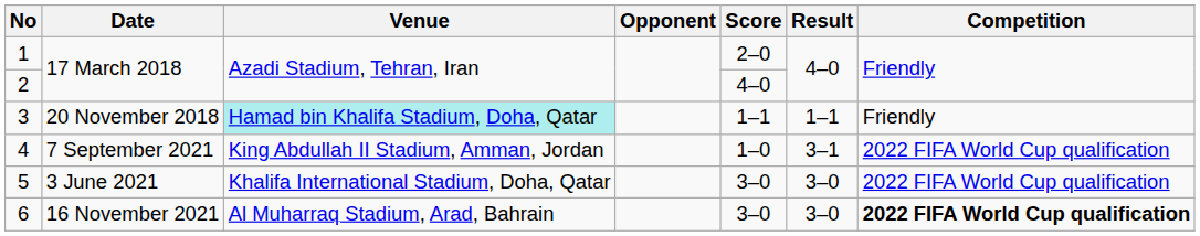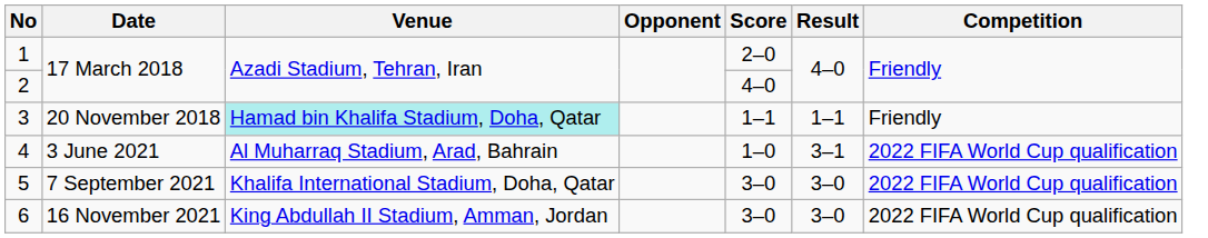 <table class="wikitable">
 <tr>
 <th>No</th>
 <th>Date</th>
 <th>Venue</th>
 <th>Opponent</th>
 <th>Score</th>
 <th>Result</th>
 <th>Competition</th>
 </tr>
 <tr>
 <td align=center>1</td>
 <td rowspan="2">17 March 2018</td>
 <td rowspan="2"><a href='#'>Azadi Stadium</a>, <a href='#'>Tehran</a>, Iran</td>
 <td rowspan="2"></td>
 <td align=center>2–0</td>
 <td rowspan="2" style="text-align:center">4–0</td>
 <td rowspan="2"><a href='#'>Friendly</a></td>
 </tr>
 <tr>
 <td align=center>2</td>
 <td align=center>4–0</td>
 </tr>
 <tr>
 <td align=center>3</td>
 <td>20 November 2018</td>
 <td style="background: paleturquoise;"><a href='#'>Hamad bin Khalifa Stadium</a>, <a href='#'>Doha</a>, Qatar</td>
 <td></td>
 <td align=center>1–1</td>
 <td style="text-align:center">1–1</td>
 <td>Friendly</td>
 </tr>
 <tr>
 <td align=center>4</td>
-<td>7 September 2021</td>
-<td><a href='#'>King Abdullah II Stadium</a>, <a href='#'>Amman</a>, Jordan</td>
+<td>3 June 2021</td>
+<td><a href='#'>Al Muharraq Stadium</a>, <a href='#'>Arad</a>, Bahrain</td>
 <td></td>
 <td align=center>1–0</td>
 <td style="text-align:center">3–1</td>
 <td><a href='#'>2022 FIFA World Cup qualification</a></td>
 </tr>
 <tr>
 <td align=center>5</td>
-<td>3 June 2021</td>
+<td>7 September 2021</td>
 <td><a href='#'>Khalifa International Stadium</a>, Doha, Qatar</td>
 <td></td>
 <td align=center>3–0</td>
 <td style="text-align:center">3–0</td>
 <td><a href='#'>2022 FIFA World Cup qualification</a></td>
 </tr>
 <tr>
 <td align=center>6</td>
 <td>16 November 2021</td>
-<td><a href='#'>Al Muharraq Stadium</a>, <a href='#'>Arad</a>, Bahrain</td>
+<td><a href='#'>King Abdullah II Stadium</a>, <a href='#'>Amman</a>, Jordan</td>
 <td></td>
 <td align=center>3–0</td>
 <td style="text-align:center">3–0</td>
-<td><strong>2022 FIFA World Cup qualification</strong></td>
+<td>2022 FIFA World Cup qualification</td>
 </tr>
 </table>
